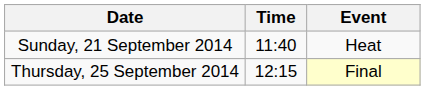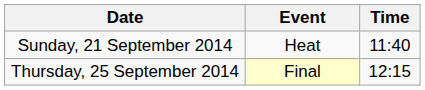 <table class = "wikitable" style="text-align:center;">
 <tr>
 <th width=220>Date</th>
+<th width=100>Event</th>
 <th width=50>Time</th>
-<th width=100>Event</th>
 </tr>
 <tr>
 <td>Sunday, 21 September 2014</td>
+<td>Heat</td>
 <td>11:40</td>
-<td>Heat</td>
 </tr>
 <tr>
 <td>Thursday, 25 September 2014</td>
+<td bgcolor=ffffcc>Final</td>
 <td>12:15</td>
-<td bgcolor=ffffcc>Final</td>
 </tr>
 </table>
